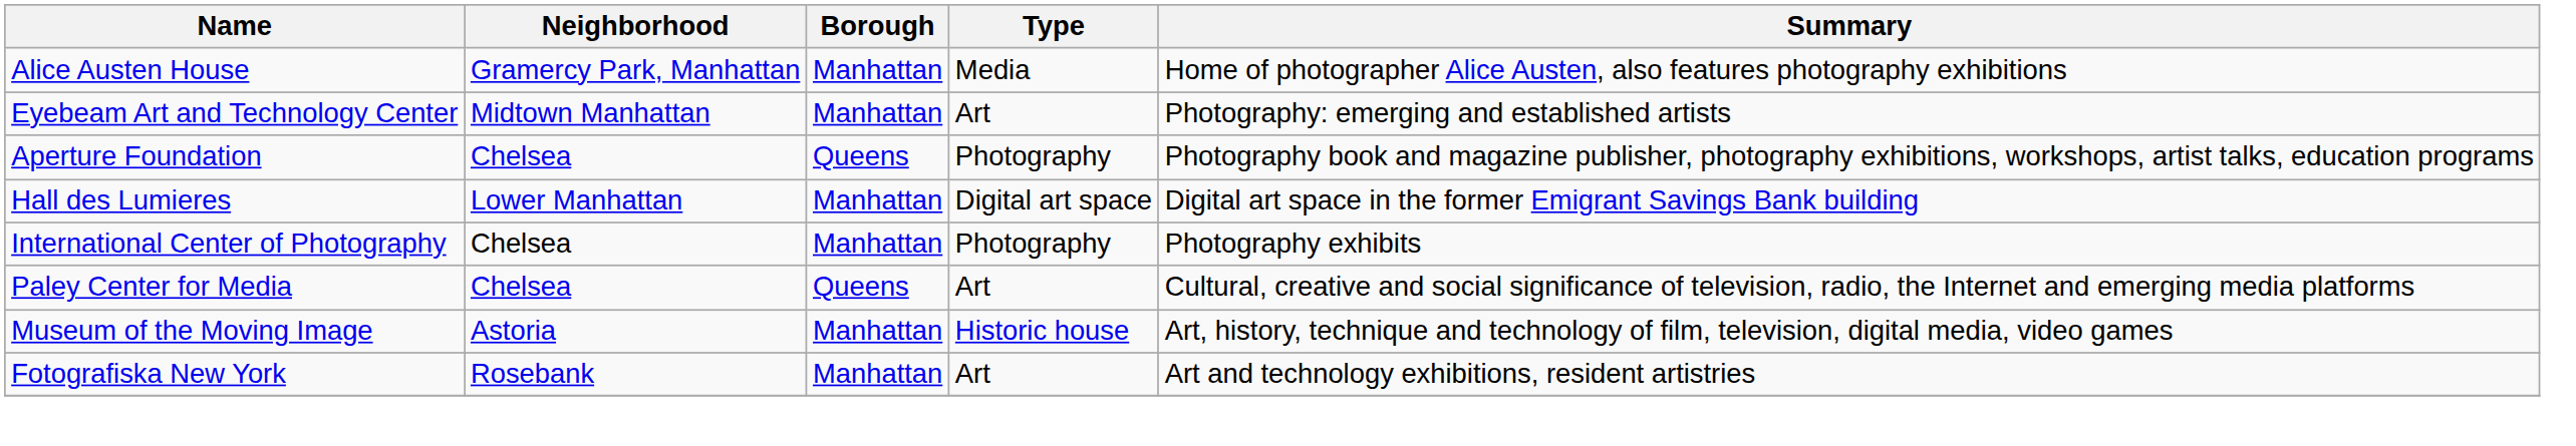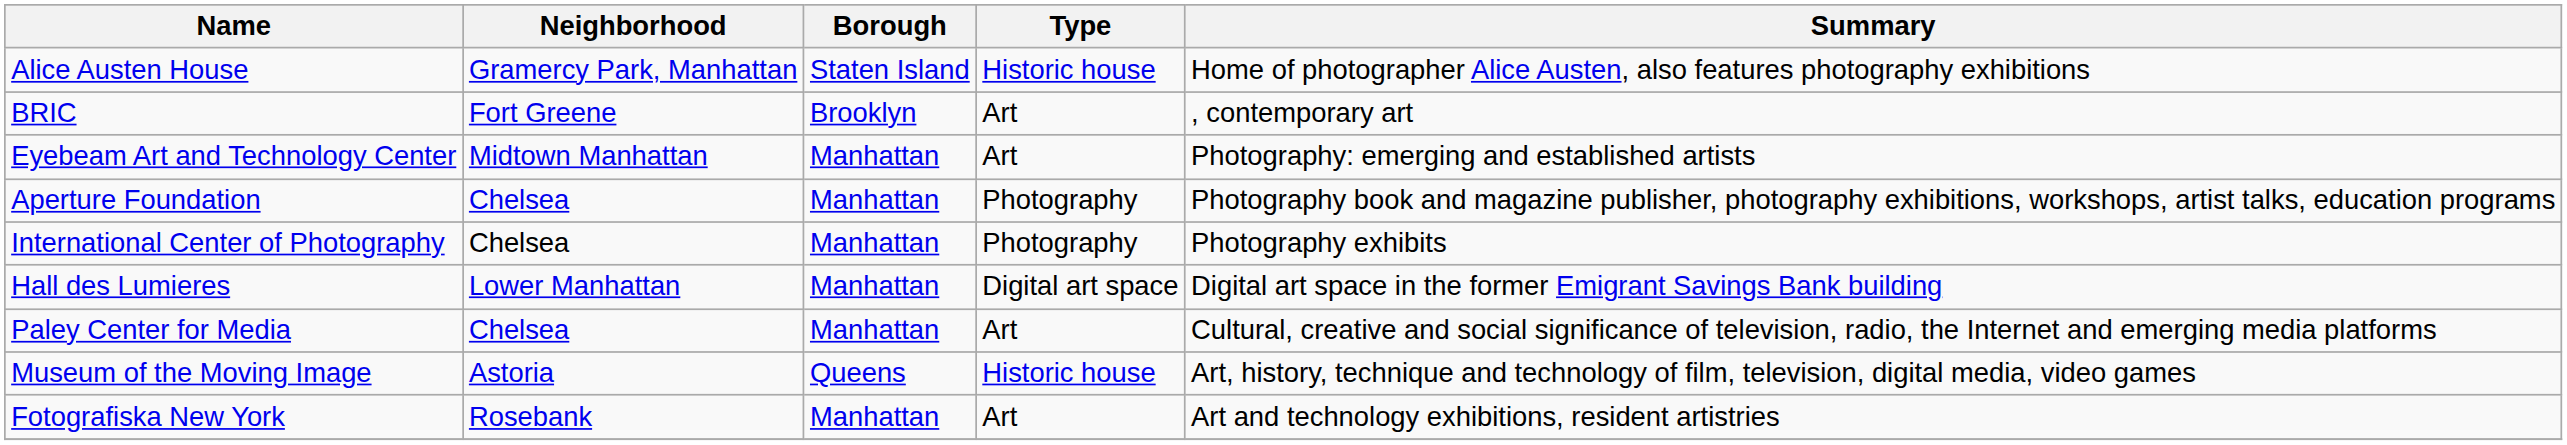 <table class="wikitable sortable">
 <tr>
 <th>Name</th>
 <th>Neighborhood</th>
 <th>Borough</th>
 <th>Type</th>
 <th>Summary</th>
 </tr>
 <tr>
 <td><a href='#'>Alice Austen House</a></td>
 <td><a href='#'>Gramercy Park, Manhattan</a></td>
-<td><a href='#'>Manhattan</a></td>
-<td>Media</td>
+<td><a href='#'>Staten Island</a></td>
+<td><a href='#'>Historic house</a></td>
 <td>Home of photographer <a href='#'>Alice Austen</a>, also features photography exhibitions</td>
+</tr>
+<tr>
+<td><a href='#'>BRIC</a></td>
+<td><a href='#'>Fort Greene</a></td>
+<td><a href='#'>Brooklyn</a></td>
+<td>Art</td>
+<td>, contemporary art</td>
 </tr>
 <tr>
 <td><a href='#'>Eyebeam Art and Technology Center</a></td>
 <td><a href='#'>Midtown Manhattan</a></td>
 <td><a href='#'>Manhattan</a></td>
 <td>Art</td>
 <td>Photography: emerging and established artists</td>
 </tr>
 <tr>
 <td><a href='#'>Aperture Foundation</a></td>
 <td><a href='#'>Chelsea</a></td>
-<td><a href='#'>Queens</a></td>
+<td><a href='#'>Manhattan</a></td>
 <td>Photography</td>
 <td>Photography book and magazine publisher, photography exhibitions, workshops, artist talks, education programs</td>
+</tr>
+<tr>
+<td><a href='#'>International Center of Photography</a></td>
+<td>Chelsea</td>
+<td><a href='#'>Manhattan</a></td>
+<td>Photography</td>
+<td>Photography exhibits</td>
 </tr>
 <tr>
 <td><a href='#'>Hall des Lumieres</a></td>
 <td><a href='#'>Lower Manhattan</a></td>
 <td><a href='#'>Manhattan</a></td>
 <td>Digital art space</td>
 <td>Digital art space in the former <a href='#'>Emigrant Savings Bank building</a></td>
 </tr>
 <tr>
-<td><a href='#'>International Center of Photography</a></td>
-<td>Chelsea</td>
-<td><a href='#'>Manhattan</a></td>
-<td>Photography</td>
-<td>Photography exhibits</td>
-</tr>
-<tr>
 <td><a href='#'>Paley Center for Media</a></td>
 <td><a href='#'>Chelsea</a></td>
-<td><a href='#'>Queens</a></td>
+<td><a href='#'>Manhattan</a></td>
 <td>Art</td>
 <td>Cultural, creative and social significance of television, radio, the Internet and emerging media platforms</td>
 </tr>
 <tr>
 <td><a href='#'>Museum of the Moving Image</a></td>
 <td><a href='#'>Astoria</a></td>
-<td><a href='#'>Manhattan</a></td>
+<td><a href='#'>Queens</a></td>
 <td><a href='#'>Historic house</a></td>
 <td>Art, history, technique and technology of film, television, digital media, video games</td>
 </tr>
 <tr>
 <td><a href='#'>Fotografiska New York</a></td>
 <td><a href='#'>Rosebank</a></td>
 <td><a href='#'>Manhattan</a></td>
 <td>Art</td>
 <td>Art and technology exhibitions, resident artistries</td>
 </tr>
 <tr>
 </tr>
 </table>
